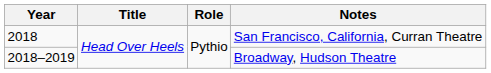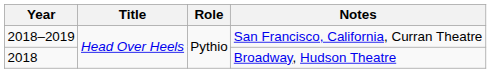 <table class="wikitable sortable">
 <tr>
 <th>Year</th>
 <th>Title</th>
 <th>Role</th>
 <th class="unsortable">Notes</th>
 </tr>
 <tr>
-<td>2018</td>
+<td>2018–2019</td>
 <td rowspan="2"><em><a href='#'>Head Over Heels</a></em></td>
 <td rowspan="2">Pythio</td>
 <td><a href='#'>San Francisco, California</a>, Curran Theatre</td>
 </tr>
 <tr>
-<td>2018–2019</td>
+<td>2018</td>
 <td><a href='#'>Broadway</a>, <a href='#'>Hudson Theatre</a></td>
 </tr>
 </table>
